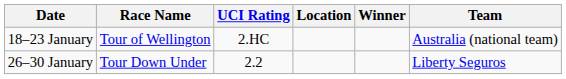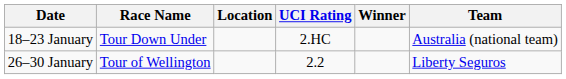 <table class="wikitable sortable">
 <tr>
 <th>Date</th>
 <th>Race Name</th>
+<th>Location</th>
 <th><a href='#'>UCI Rating</a></th>
-<th>Location</th>
 <th>Winner</th>
 <th>Team</th>
 </tr>
 <tr>
 <td>18–23 January</td>
-<td><a href='#'>Tour of Wellington</a></td>
+<td><a href='#'>Tour Down Under</a></td>
+<td></td>
 <td align=center>2.HC</td>
-<td></td>
 <td></td>
 <td><a href='#'>Australia</a> (national team)</td>
 </tr>
 <tr>
 <td>26–30 January</td>
-<td><a href='#'>Tour Down Under</a></td>
+<td><a href='#'>Tour of Wellington</a></td>
+<td></td>
 <td align=center>2.2</td>
-<td></td>
 <td></td>
 <td><a href='#'>Liberty Seguros</a></td>
 </tr>
 </table>
